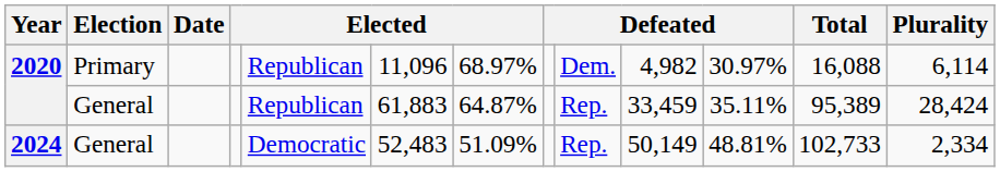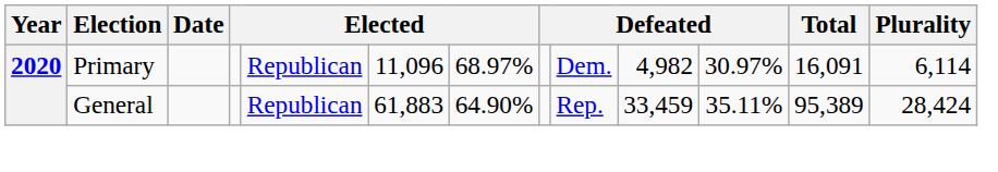 <table class=wikitable>
 <tr>
 <th>Year</th>
 <th>Election</th>
 <th>Date</th>
 <th ! colspan="4">Elected</th>
 <th ! colspan="4">Defeated</th>
 <th>Total</th>
 <th>Plurality</th>
 </tr>
 <tr>
 <th rowspan=2 valign="top"><a href='#'>2020</a></th>
 <td valign="top">Primary</td>
 <td valign="top"></td>
 <td valign="top"></td>
 <td valign="top" ><a href='#'>Republican</a></td>
 <td valign="top" align="right">11,096</td>
 <td valign="top" align="right">68.97%</td>
 <td valign="top"></td>
 <td valign="top" ><a href='#'>Dem.</a></td>
 <td valign="top" align="right">4,982</td>
 <td valign="top" align="right">30.97%</td>
-<td valign="top" align="right">16,088</td>
+<td valign="top" align="right">16,091</td>
 <td valign="top" align="right">6,114</td>
 </tr>
 <tr>
 <td valign="top">General</td>
 <td valign="top"></td>
 <td valign="top"></td>
 <td valign="top" ><a href='#'>Republican</a></td>
 <td valign="top" align="right">61,883</td>
-<td valign="top" align="right">64.87%</td>
+<td valign="top" align="right">64.90%</td>
 <td valign="top"></td>
 <td valign="top" ><a href='#'>Rep.</a></td>
 <td valign="top" align="right">33,459</td>
 <td valign="top" align="right">35.11%</td>
 <td valign="top" align="right">95,389</td>
 <td valign="top" align="right">28,424</td>
 </tr>
-<tr>
-<th valign="top"><a href='#'>2024</a></th>
-<td valign="top">General</td>
-<td valign="top"></td>
-<td valign="top"></td>
-<td valign="top" ><a href='#'>Democratic</a></td>
-<td valign="top" align="right">52,483</td>
-<td valign="top" align="right">51.09%</td>
-<td valign="top"></td>
-<td valign="top" ><a href='#'>Rep.</a></td>
-<td valign="top" align="right">50,149</td>
-<td valign="top" align="right">48.81%</td>
-<td valign="top" align="right">102,733</td>
-<td valign="top" align="right">2,334</td>
-</tr>
 </table>
